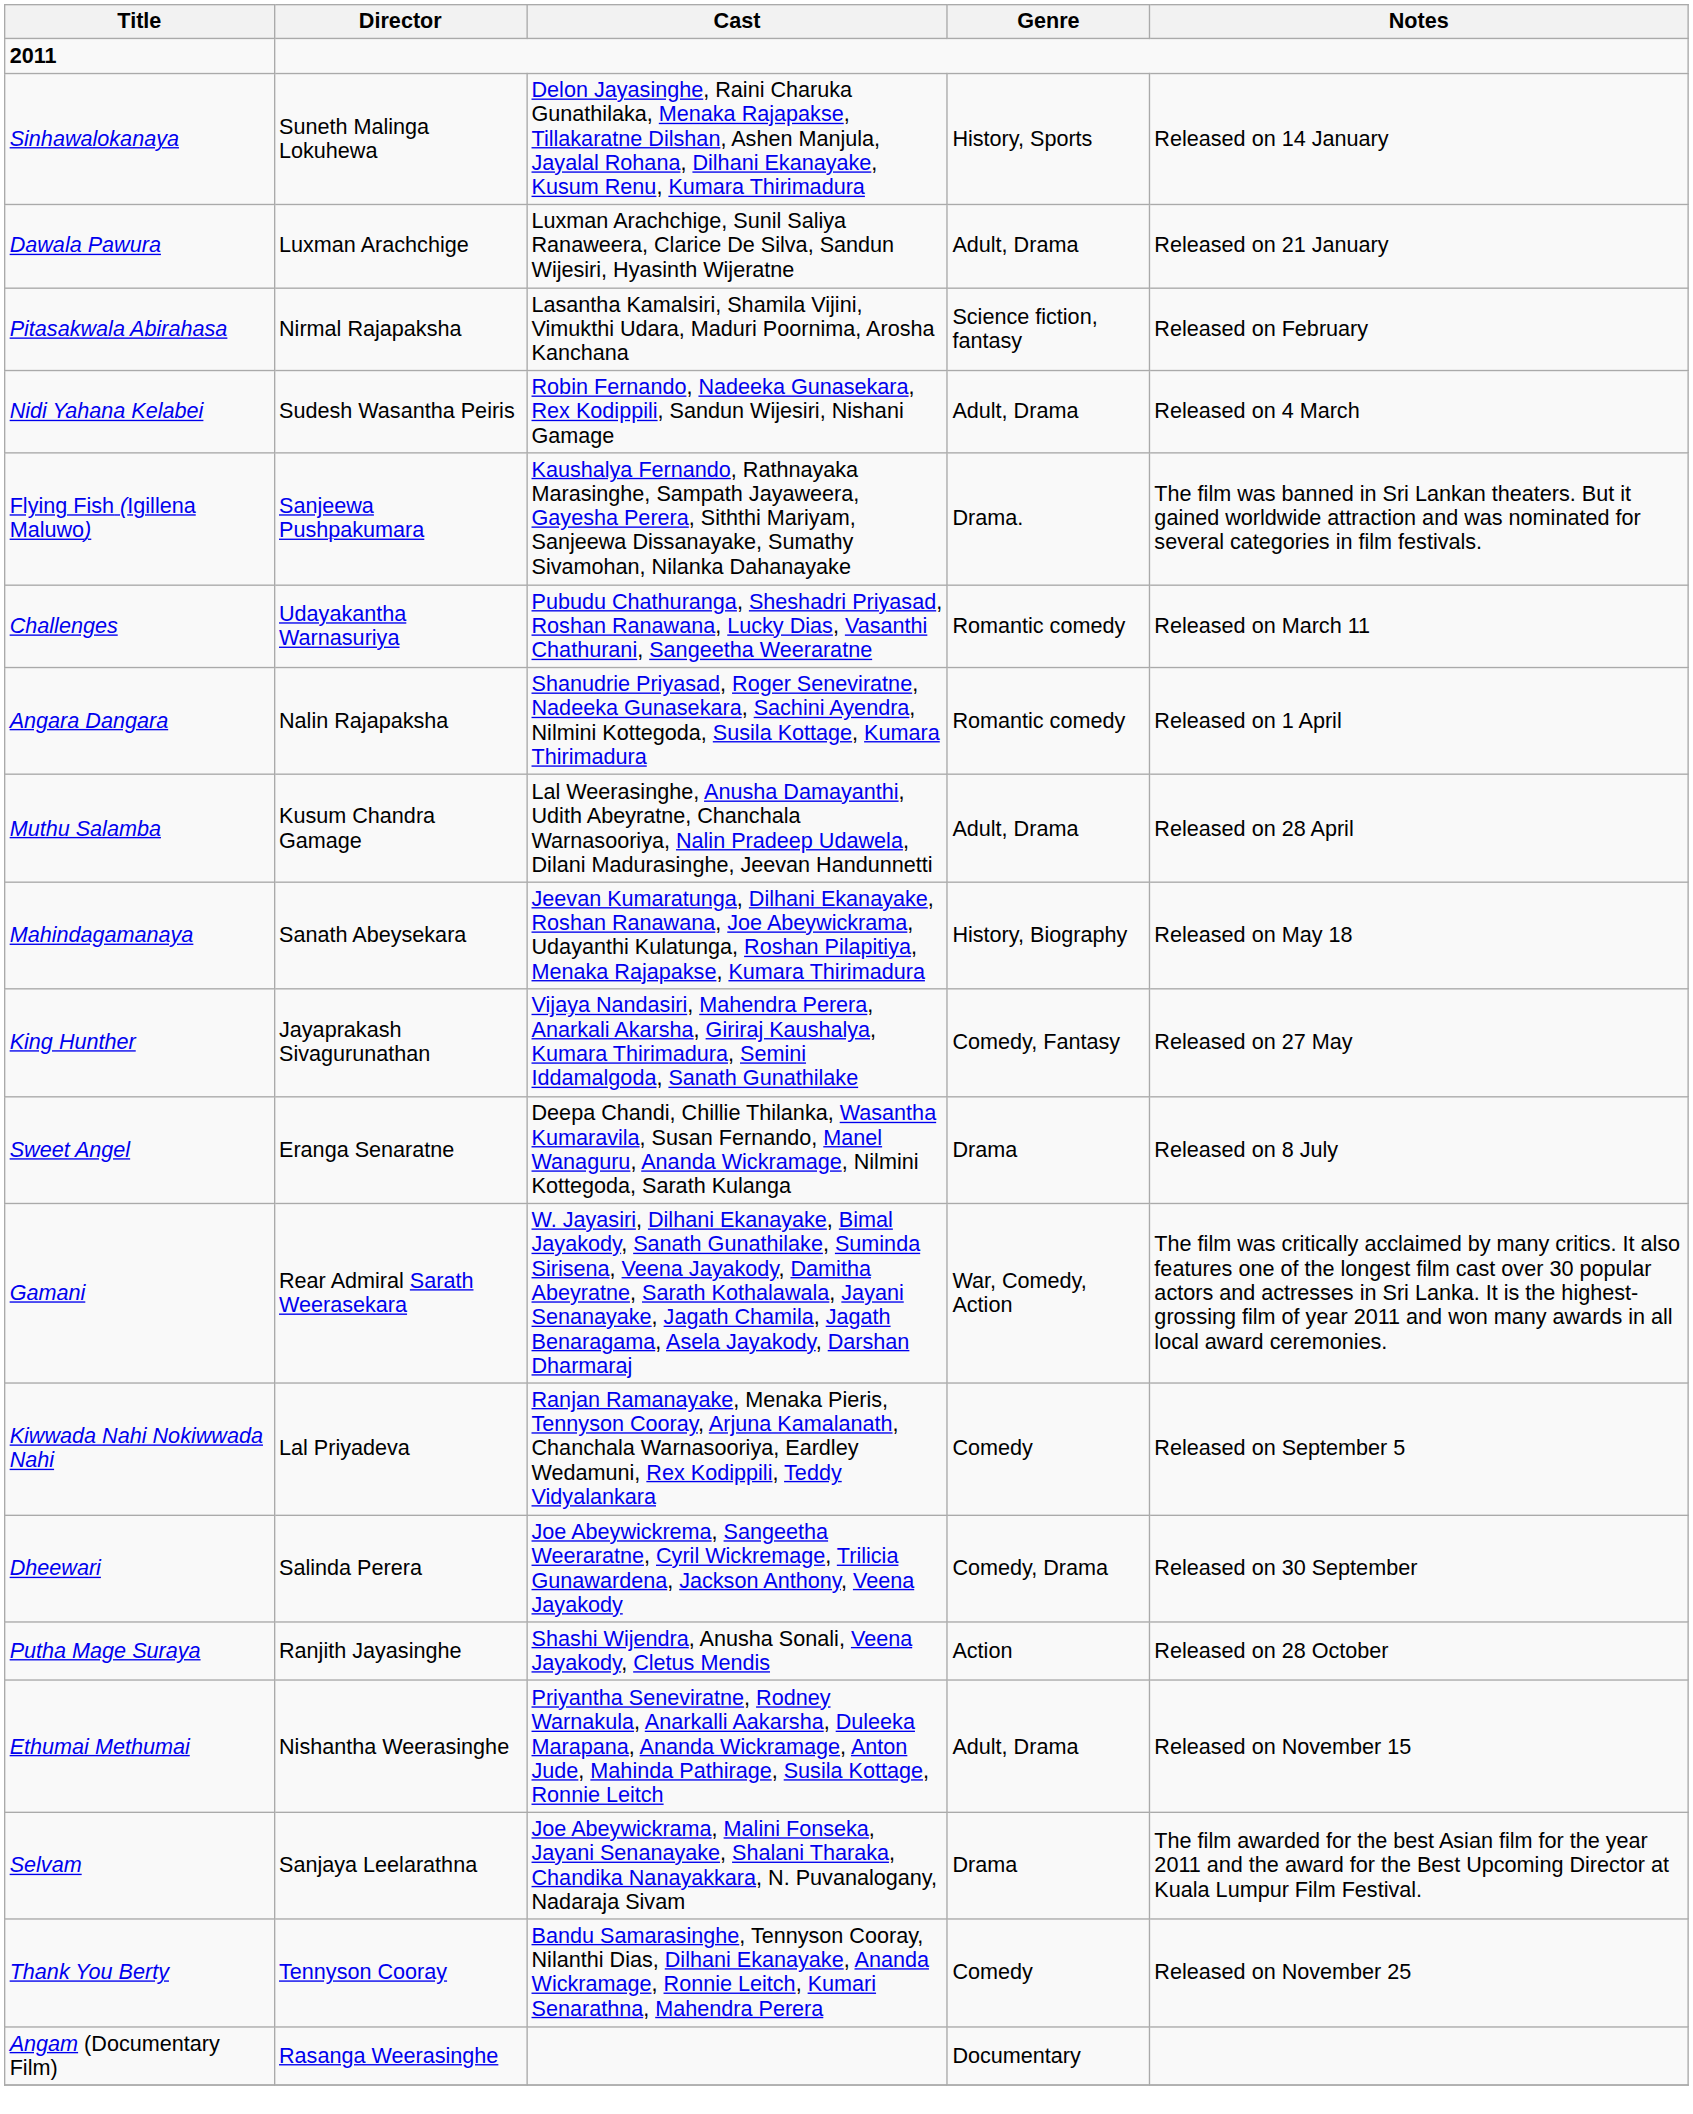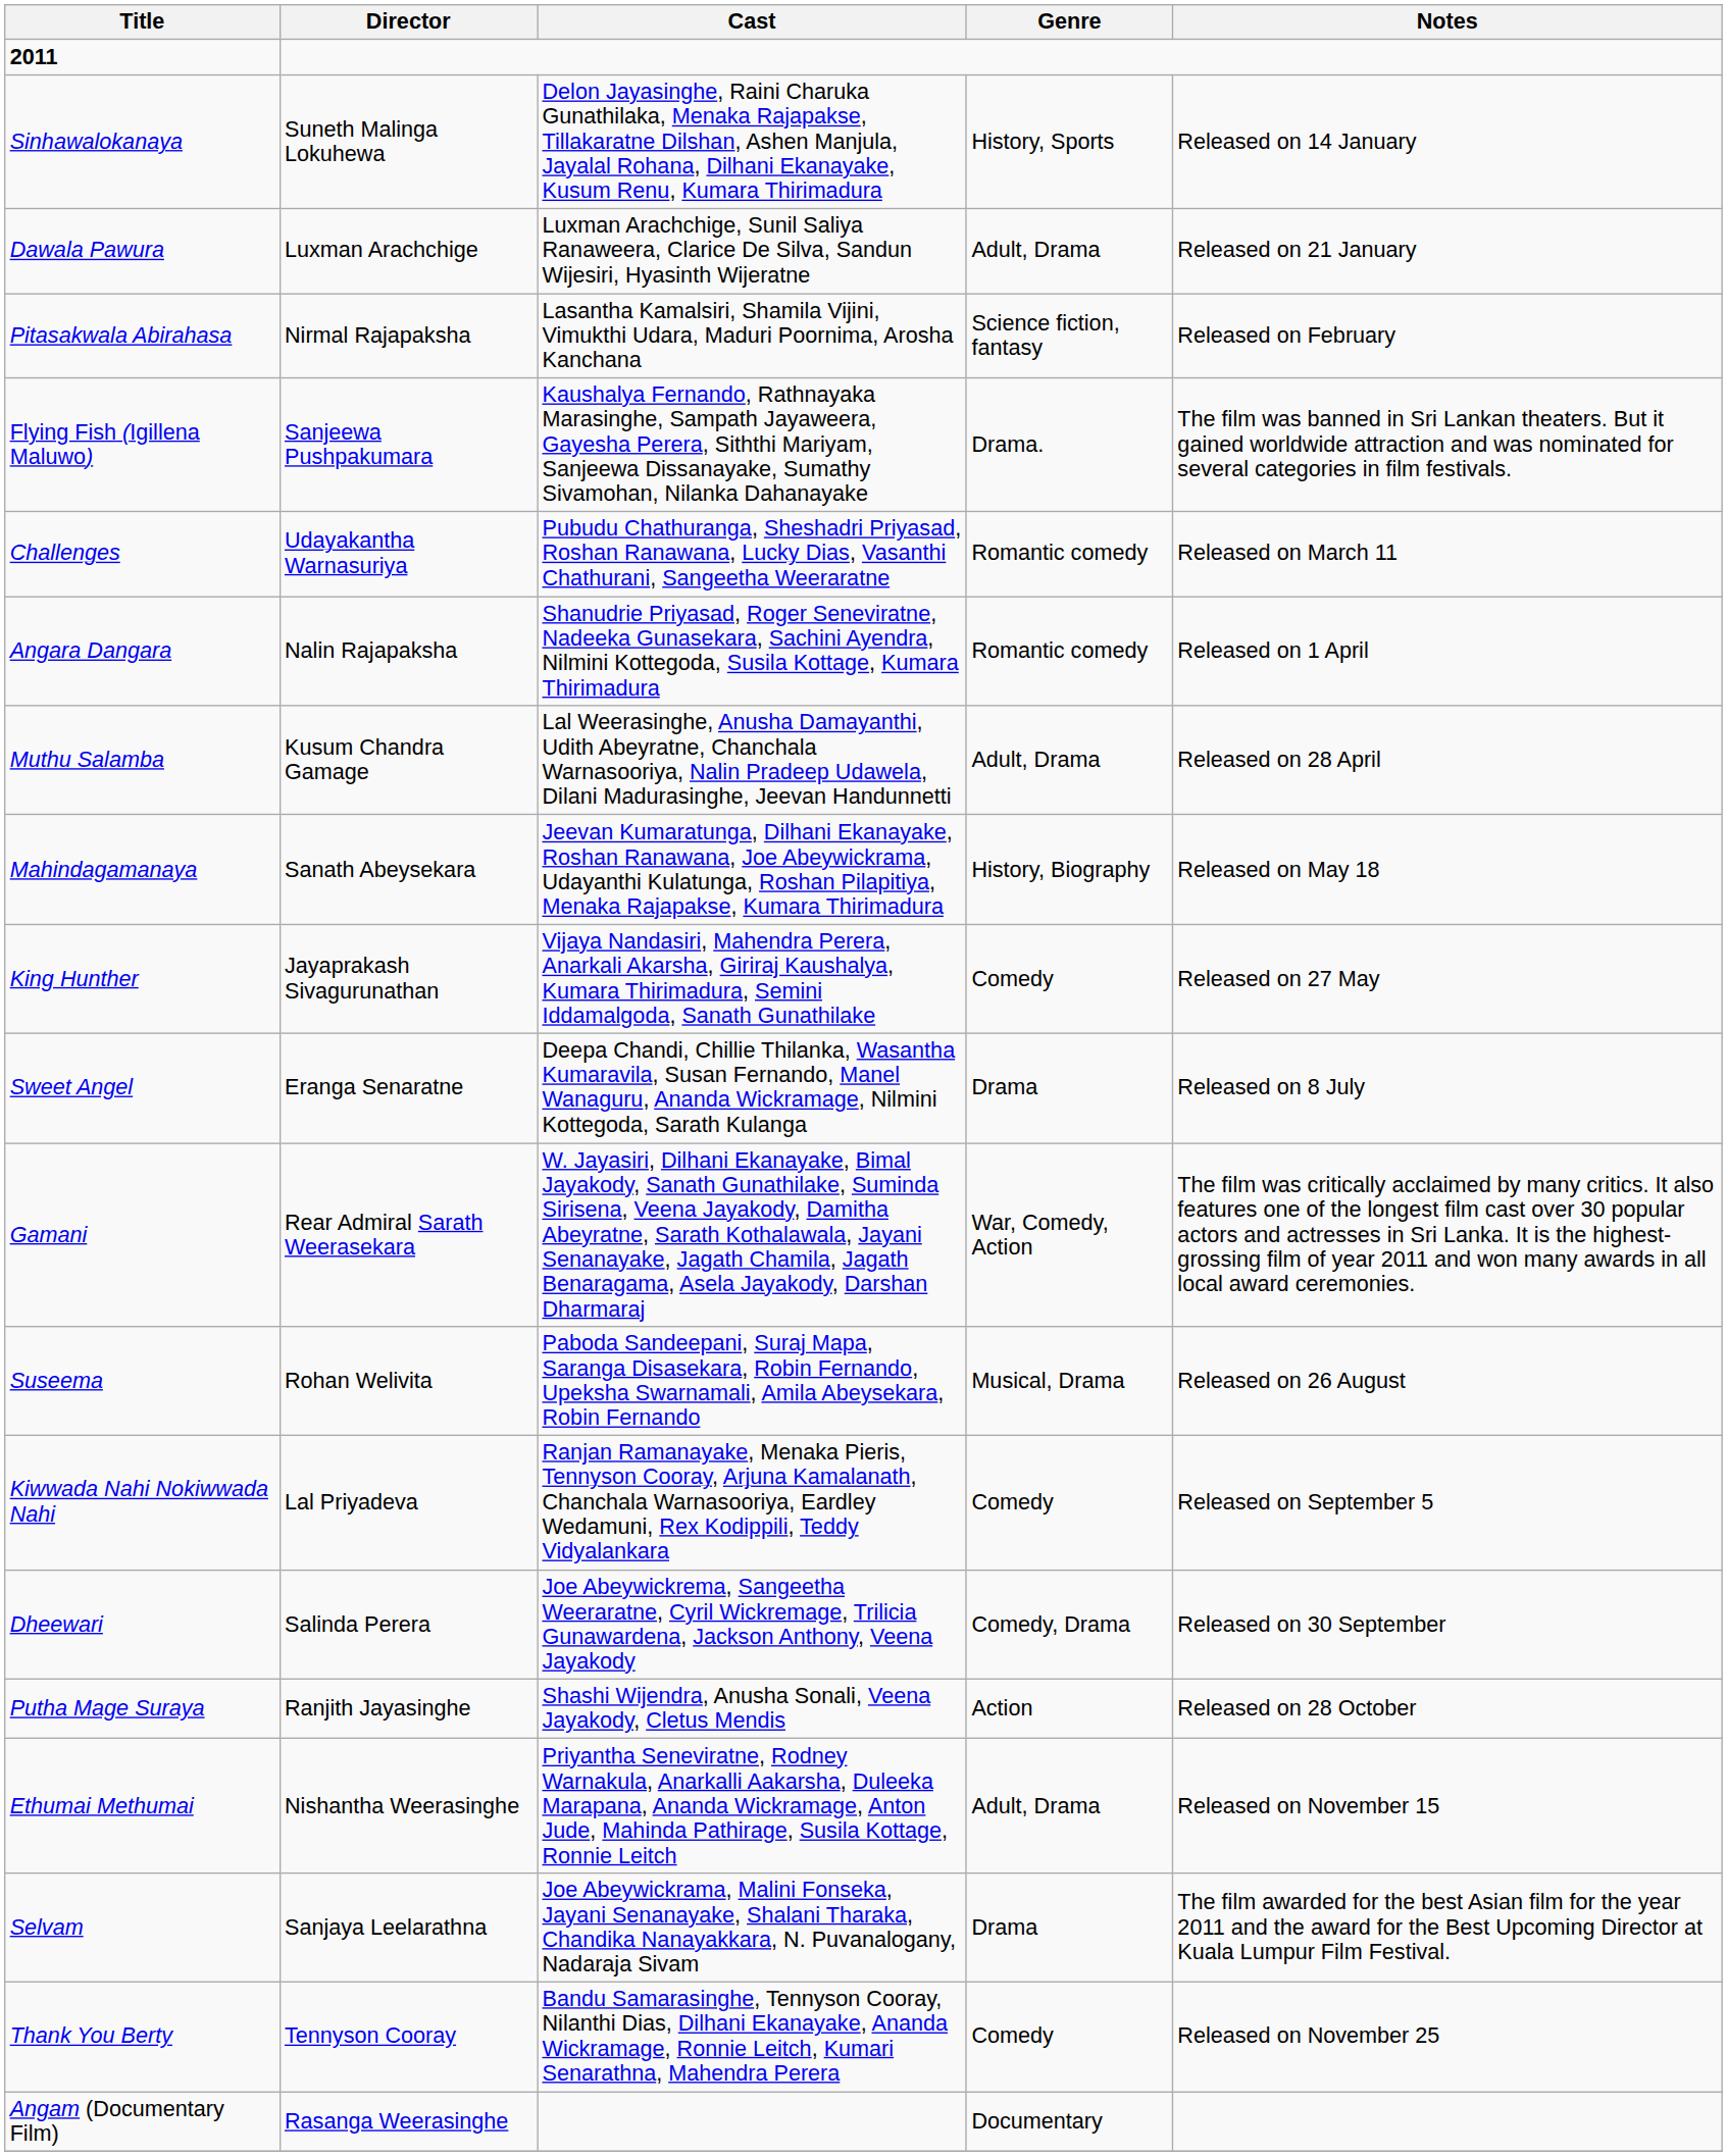 <table class="wikitable">
 <tr>
 <th width=16%>Title</th>
 <th width=15%>Director</th>
 <th width=25%>Cast</th>
 <th width=12%>Genre</th>
 <th width=32%>Notes</th>
 </tr>
 <tr>
 <td><strong>2011</strong></td>
 </tr>
 <tr>
 <td><em><a href='#'>Sinhawalokanaya</a></em></td>
 <td>Suneth Malinga Lokuhewa</td>
 <td><a href='#'>Delon Jayasinghe</a>, Raini Charuka Gunathilaka, <a href='#'>Menaka Rajapakse</a>, <a href='#'>Tillakaratne Dilshan</a>, Ashen Manjula, <a href='#'>Jayalal Rohana</a>, <a href='#'>Dilhani Ekanayake</a>, <a href='#'>Kusum Renu</a>, <a href='#'>Kumara Thirimadura</a></td>
 <td>History, Sports</td>
 <td>Released on 14 January</td>
 </tr>
 <tr>
 <td><em><a href='#'>Dawala Pawura</a></em></td>
 <td>Luxman Arachchige</td>
 <td>Luxman Arachchige, Sunil Saliya Ranaweera, Clarice De Silva, Sandun Wijesiri, Hyasinth Wijeratne</td>
 <td>Adult, Drama</td>
 <td>Released on 21 January</td>
 </tr>
 <tr>
 <td><em><a href='#'>Pitasakwala Abirahasa</a></em></td>
 <td>Nirmal Rajapaksha</td>
 <td>Lasantha Kamalsiri, Shamila Vijini, Vimukthi Udara, Maduri Poornima, Arosha Kanchana</td>
 <td>Science fiction, fantasy</td>
 <td>Released on February</td>
-</tr>
-<tr>
-<td><em><a href='#'>Nidi Yahana Kelabei</a></em></td>
-<td>Sudesh Wasantha Peiris</td>
-<td><a href='#'>Robin Fernando</a>, <a href='#'>Nadeeka Gunasekara</a>, <a href='#'>Rex Kodippili</a>, Sandun Wijesiri, Nishani Gamage</td>
-<td>Adult, Drama</td>
-<td>Released on 4 March</td>
 </tr>
 <tr>
 <td><em><a href='#'></em>Flying Fish<em> (</em>Igillena Maluwo<em>)</a></em></td>
 <td><a href='#'>Sanjeewa Pushpakumara</a></td>
 <td><a href='#'>Kaushalya Fernando</a>, Rathnayaka Marasinghe, Sampath Jayaweera, <a href='#'>Gayesha Perera</a>, Siththi Mariyam, Sanjeewa Dissanayake, Sumathy Sivamohan, Nilanka Dahanayake</td>
 <td>Drama.</td>
 <td>The film was banned in Sri Lankan theaters. But it gained worldwide attraction and was nominated for several categories in film festivals.</td>
 </tr>
 <tr>
 <td><em><a href='#'>Challenges</a></em></td>
 <td><a href='#'>Udayakantha Warnasuriya</a></td>
 <td><a href='#'>Pubudu Chathuranga</a>, <a href='#'>Sheshadri Priyasad</a>, <a href='#'>Roshan Ranawana</a>, <a href='#'>Lucky Dias</a>, <a href='#'>Vasanthi Chathurani</a>, <a href='#'>Sangeetha Weeraratne</a></td>
 <td>Romantic comedy</td>
 <td>Released on March 11</td>
 </tr>
 <tr>
 <td><em><a href='#'>Angara Dangara</a></em></td>
 <td>Nalin Rajapaksha</td>
 <td><a href='#'>Shanudrie Priyasad</a>, <a href='#'>Roger Seneviratne</a>, <a href='#'>Nadeeka Gunasekara</a>, <a href='#'>Sachini Ayendra</a>, Nilmini Kottegoda, <a href='#'>Susila Kottage</a>, <a href='#'>Kumara Thirimadura</a></td>
 <td>Romantic comedy</td>
 <td>Released on 1 April</td>
 </tr>
 <tr>
 <td><em><a href='#'>Muthu Salamba</a></em></td>
 <td>Kusum Chandra Gamage</td>
 <td>Lal Weerasinghe, <a href='#'>Anusha Damayanthi</a>, Udith Abeyratne, Chanchala Warnasooriya, <a href='#'>Nalin Pradeep Udawela</a>, Dilani Madurasinghe, Jeevan Handunnetti</td>
 <td>Adult, Drama</td>
 <td>Released on 28 April</td>
 </tr>
 <tr>
 <td><em><a href='#'>Mahindagamanaya</a></em></td>
 <td>Sanath Abeysekara</td>
 <td><a href='#'>Jeevan Kumaratunga</a>, <a href='#'>Dilhani Ekanayake</a>, <a href='#'>Roshan Ranawana</a>, <a href='#'>Joe Abeywickrama</a>, Udayanthi Kulatunga, <a href='#'>Roshan Pilapitiya</a>, <a href='#'>Menaka Rajapakse</a>, <a href='#'>Kumara Thirimadura</a></td>
 <td>History, Biography</td>
 <td>Released on May 18</td>
 </tr>
 <tr>
 <td><em><a href='#'>King Hunther</a></em></td>
 <td>Jayaprakash Sivagurunathan</td>
 <td><a href='#'>Vijaya Nandasiri</a>, <a href='#'>Mahendra Perera</a>, <a href='#'>Anarkali Akarsha</a>, <a href='#'>Giriraj Kaushalya</a>, <a href='#'>Kumara Thirimadura</a>, <a href='#'>Semini Iddamalgoda</a>, <a href='#'>Sanath Gunathilake</a></td>
-<td>Comedy, Fantasy</td>
+<td>Comedy</td>
 <td>Released on 27 May</td>
 </tr>
 <tr>
 <td><em><a href='#'>Sweet Angel</a></em></td>
 <td>Eranga Senaratne</td>
 <td>Deepa Chandi, Chillie Thilanka, <a href='#'>Wasantha Kumaravila</a>, Susan Fernando, <a href='#'>Manel Wanaguru</a>, <a href='#'>Ananda Wickramage</a>, Nilmini Kottegoda, Sarath Kulanga</td>
 <td>Drama</td>
 <td>Released on 8 July</td>
 </tr>
 <tr>
 <td><em><a href='#'>Gamani</a></em></td>
 <td>Rear Admiral <a href='#'>Sarath Weerasekara</a></td>
 <td><a href='#'>W. Jayasiri</a>, <a href='#'>Dilhani Ekanayake</a>, <a href='#'>Bimal Jayakody</a>, <a href='#'>Sanath Gunathilake</a>, <a href='#'>Suminda Sirisena</a>, <a href='#'>Veena Jayakody</a>, <a href='#'>Damitha Abeyratne</a>, <a href='#'>Sarath Kothalawala</a>, <a href='#'>Jayani Senanayake</a>, <a href='#'>Jagath Chamila</a>, <a href='#'>Jagath Benaragama</a>, <a href='#'>Asela Jayakody</a>, <a href='#'>Darshan Dharmaraj</a></td>
 <td>War, Comedy, Action</td>
 <td>The film was critically acclaimed by many critics. It also features one of the longest film cast over 30 popular actors and actresses in Sri Lanka. It is the highest-grossing film of year 2011 and won many awards in all local award ceremonies.</td>
+</tr>
+<tr>
+<td><em><a href='#'>Suseema</a></em></td>
+<td>Rohan Welivita</td>
+<td><a href='#'>Paboda Sandeepani</a>, <a href='#'>Suraj Mapa</a>, <a href='#'>Saranga Disasekara</a>, <a href='#'>Robin Fernando</a>, <a href='#'>Upeksha Swarnamali</a>, <a href='#'>Amila Abeysekara</a>, <a href='#'>Robin Fernando</a></td>
+<td>Musical, Drama</td>
+<td>Released on 26 August</td>
 </tr>
 <tr>
 <td><em><a href='#'>Kiwwada Nahi Nokiwwada Nahi</a></em></td>
 <td>Lal Priyadeva</td>
 <td><a href='#'>Ranjan Ramanayake</a>, Menaka Pieris, <a href='#'>Tennyson Cooray</a>, <a href='#'>Arjuna Kamalanath</a>, Chanchala Warnasooriya, Eardley Wedamuni, <a href='#'>Rex Kodippili</a>, <a href='#'>Teddy Vidyalankara</a></td>
 <td>Comedy</td>
 <td>Released on September 5</td>
 </tr>
 <tr>
 <td><em><a href='#'>Dheewari</a></em></td>
 <td>Salinda Perera</td>
 <td><a href='#'>Joe Abeywickrema</a>, <a href='#'>Sangeetha Weeraratne</a>, <a href='#'>Cyril Wickremage</a>, <a href='#'>Trilicia Gunawardena</a>, <a href='#'>Jackson Anthony</a>, <a href='#'>Veena Jayakody</a></td>
 <td>Comedy, Drama</td>
 <td>Released on 30 September</td>
 </tr>
 <tr>
 <td><em><a href='#'>Putha Mage Suraya</a></em></td>
 <td>Ranjith Jayasinghe</td>
 <td><a href='#'>Shashi Wijendra</a>, Anusha Sonali, <a href='#'>Veena Jayakody</a>, <a href='#'>Cletus Mendis</a></td>
 <td>Action</td>
 <td>Released on 28 October</td>
 </tr>
 <tr>
 <td><em><a href='#'>Ethumai Methumai</a></em></td>
 <td>Nishantha Weerasinghe</td>
 <td><a href='#'>Priyantha Seneviratne</a>, <a href='#'>Rodney Warnakula</a>, <a href='#'>Anarkalli Aakarsha</a>, <a href='#'>Duleeka Marapana</a>, <a href='#'>Ananda Wickramage</a>, <a href='#'>Anton Jude</a>, <a href='#'>Mahinda Pathirage</a>, <a href='#'>Susila Kottage</a>, <a href='#'>Ronnie Leitch</a></td>
 <td>Adult, Drama</td>
 <td>Released on November 15</td>
 </tr>
 <tr>
 <td><em><a href='#'>Selvam</a></em></td>
 <td>Sanjaya Leelarathna</td>
 <td><a href='#'>Joe Abeywickrama</a>, <a href='#'>Malini Fonseka</a>, <a href='#'>Jayani Senanayake</a>, <a href='#'>Shalani Tharaka</a>, <a href='#'>Chandika Nanayakkara</a>, N. Puvanalogany, Nadaraja Sivam</td>
 <td>Drama</td>
 <td>The film awarded for the best Asian film for the year 2011 and the award for the Best Upcoming Director at Kuala Lumpur Film Festival.</td>
 </tr>
 <tr>
 <td><em><a href='#'>Thank You Berty</a></em></td>
 <td><a href='#'>Tennyson Cooray</a></td>
 <td><a href='#'>Bandu Samarasinghe</a>, Tennyson Cooray, Nilanthi Dias, <a href='#'>Dilhani Ekanayake</a>, <a href='#'>Ananda Wickramage</a>, <a href='#'>Ronnie Leitch</a>, <a href='#'>Kumari Senarathna</a>, <a href='#'>Mahendra Perera</a></td>
 <td>Comedy</td>
 <td>Released on November 25</td>
 </tr>
 <tr>
 <td><em><a href='#'>Angam</a></em> (Documentary Film)</td>
 <td><a href='#'>Rasanga Weerasinghe</a></td>
 <td></td>
 <td>Documentary</td>
 <td></td>
 </tr>
 <tr>
 </tr>
 </table>
